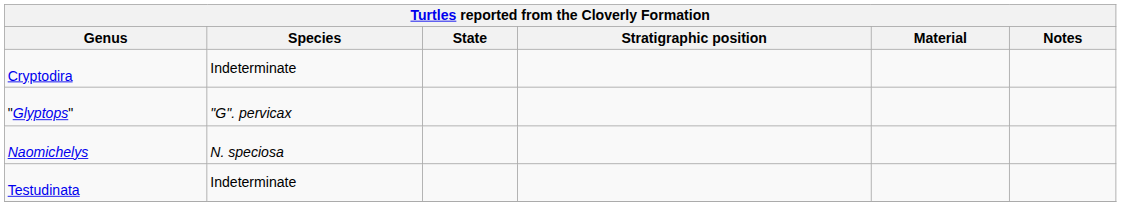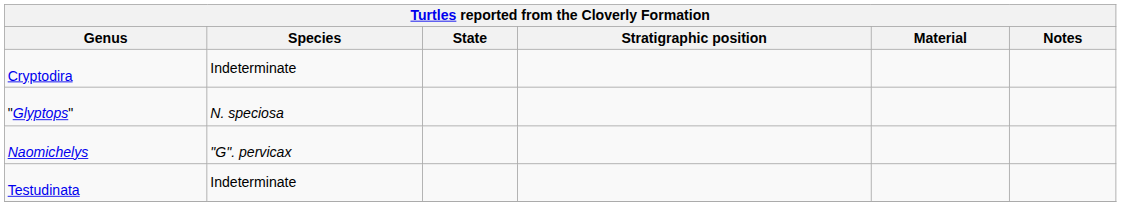 <table class="wikitable" align="center" width="100%">
 <tr>
 <th colspan="7" align="center"><strong><a href='#'>Turtles</a> reported from the Cloverly Formation</strong></th>
 </tr>
 <tr>
 <th>Genus</th>
 <th>Species</th>
 <th>State</th>
 <th>Stratigraphic position</th>
 <th>Material</th>
 <th>Notes<br></th>
 </tr>
 <tr>
 <td><br><a href='#'>Cryptodira</a></td>
 <td>Indeterminate</td>
 <td></td>
 <td></td>
 <td></td>
 <td><br></td>
 </tr>
 <tr>
 <td><br>"<em><a href='#'>Glyptops</a></em>"</td>
-<td><br><em>"G". pervicax</em></td>
+<td><br><em>N. speciosa</em></td>
 <td></td>
 <td></td>
 <td></td>
 <td></td>
 </tr>
 <tr>
 <td><br><em><a href='#'>Naomichelys</a></em></td>
-<td><br><em>N. speciosa</em></td>
+<td><br><em>"G". pervicax</em></td>
 <td></td>
 <td></td>
 <td></td>
 <td></td>
 </tr>
 <tr>
 <td><br><a href='#'>Testudinata</a></td>
 <td>Indeterminate</td>
 <td></td>
 <td></td>
 <td></td>
 <td></td>
 </tr>
 <tr>
 </tr>
 </table>
